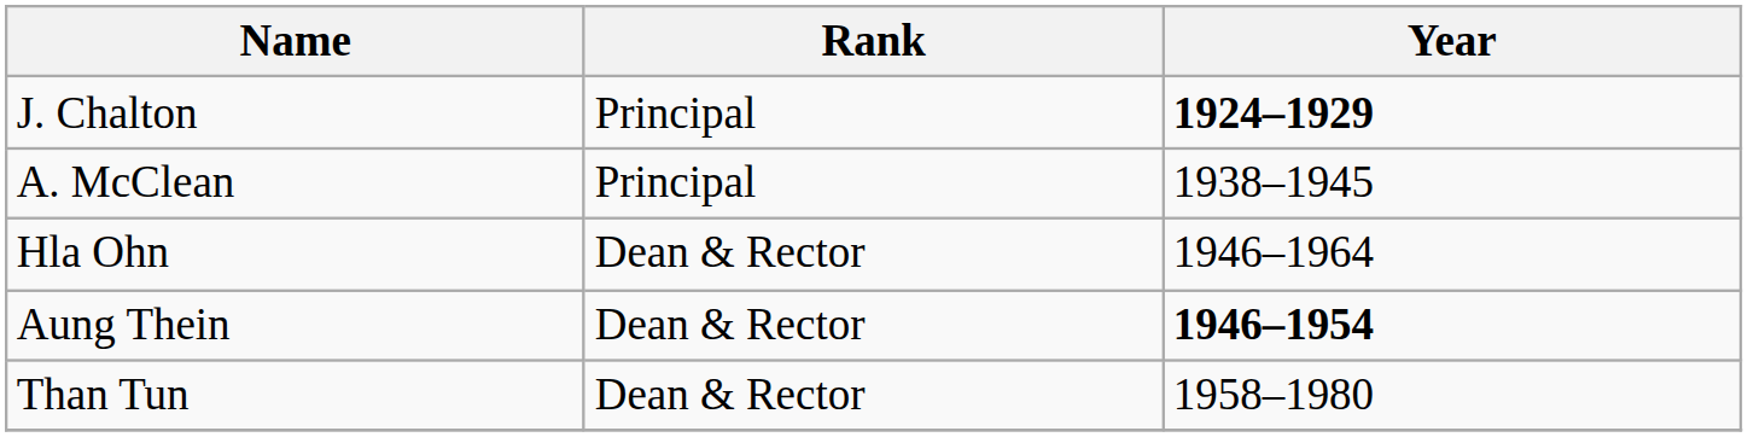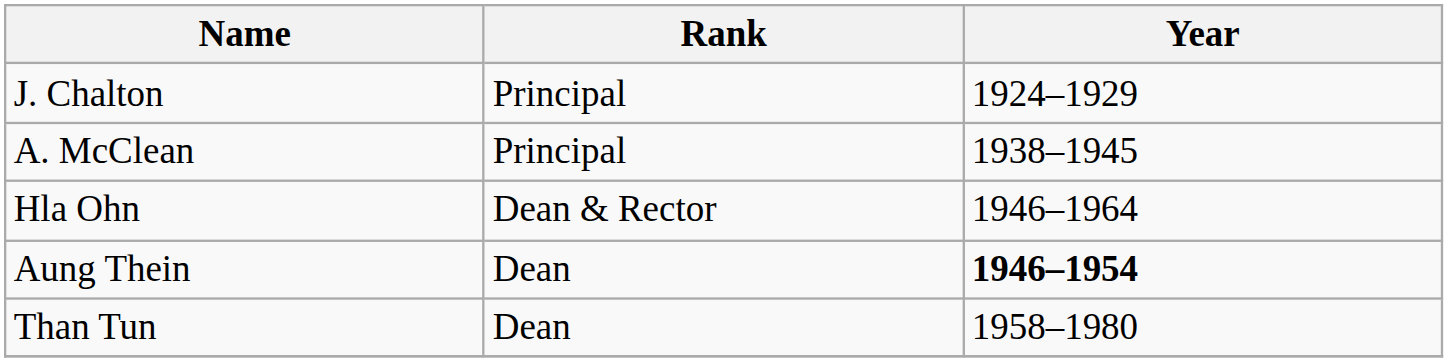 <table class="wikitable">
 <tr>
 <th width="200">Name</th>
 <th width="200">Rank</th>
 <th width="200">Year</th>
 </tr>
 <tr>
 <td>J. Chalton</td>
 <td>Principal</td>
-<td><strong>1924–1929</strong></td>
+<td>1924–1929</td>
 </tr>
 <tr>
 <td>A. McClean</td>
 <td>Principal</td>
 <td>1938–1945</td>
 </tr>
 <tr>
 <td>Hla Ohn</td>
 <td>Dean & Rector</td>
 <td>1946–1964</td>
 </tr>
 <tr>
 <td>Aung Thein</td>
-<td>Dean & Rector</td>
+<td>Dean</td>
 <td><strong>1946–1954</strong></td>
 </tr>
 <tr>
 <td>Than Tun</td>
-<td>Dean & Rector</td>
+<td>Dean</td>
 <td>1958–1980</td>
 </tr>
 <tr>
 </tr>
 </table>
